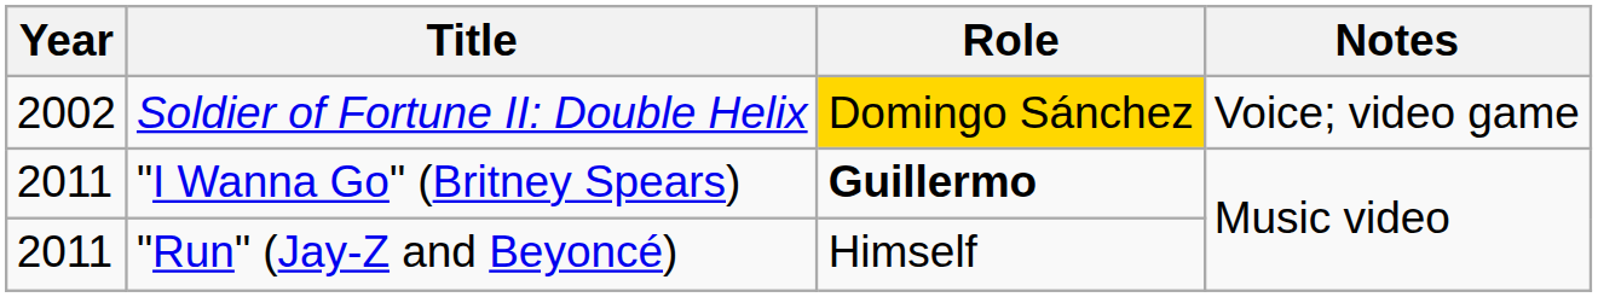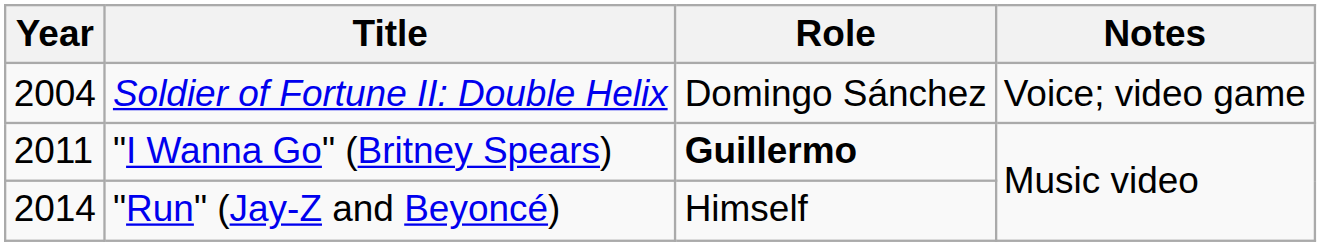 <table class="wikitable sortable">
 <tr>
 <th>Year</th>
 <th>Title</th>
 <th>Role</th>
 <th class="unsortable">Notes</th>
 </tr>
 <tr>
-<td>2002</td>
+<td>2004</td>
 <td><em><a href='#'>Soldier of Fortune II: Double Helix</a></em></td>
-<td style="background: gold;">Domingo Sánchez</td>
+<td>Domingo Sánchez</td>
 <td>Voice; video game</td>
 </tr>
 <tr>
 <td>2011</td>
 <td>"<a href='#'>I Wanna Go</a>" (<a href='#'>Britney Spears</a>)</td>
 <td><strong>Guillermo</strong></td>
 <td rowspan="2">Music video</td>
 </tr>
 <tr>
-<td>2011</td>
+<td>2014</td>
 <td>"<a href='#'>Run</a>" (<a href='#'>Jay-Z</a> and <a href='#'>Beyoncé</a>)</td>
 <td>Himself</td>
 </tr>
 </table>
